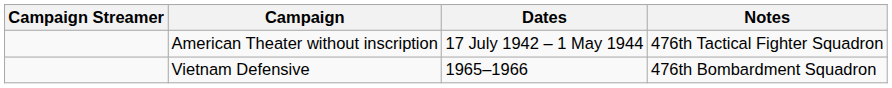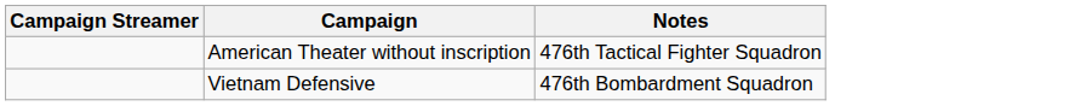 <table class="wikitable">
 <tr style="background:#efefef;">
 <th>Campaign Streamer</th>
 <th>Campaign</th>
-<th>Dates</th>
 <th>Notes</th>
 </tr>
 <tr>
 <td></td>
 <td>American Theater without inscription</td>
-<td>17 July 1942 – 1 May 1944</td>
 <td>476th Tactical Fighter Squadron</td>
 </tr>
 <tr>
 <td></td>
 <td>Vietnam Defensive</td>
-<td>1965–1966</td>
 <td>476th Bombardment Squadron</td>
 </tr>
 </table>
